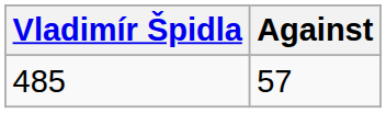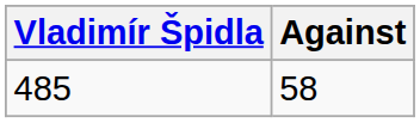 <table class="wikitable">
 <tr>
 <th><a href='#'>Vladimír Špidla</a></th>
 <th>Against</th>
 </tr>
 <tr>
 <td>485</td>
-<td>57</td>
+<td>58</td>
 </tr>
 </table>
